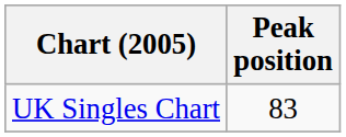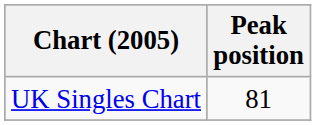 <table class="wikitable sortable" style="text-align:left;">
 <tr>
 <th>Chart (2005)</th>
 <th>Peak<br>position</th>
 </tr>
 <tr>
 <td><a href='#'>UK Singles Chart</a></td>
-<td style="text-align:center;">83</td>
+<td style="text-align:center;">81</td>
 </tr>
 </table>
